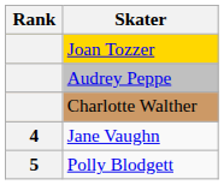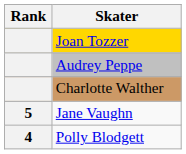 <table class="wikitable unsortable" style="text-align:left; width:30%">
 <tr>
 <th scope="col">Rank</th>
 <th scope="col">Skater</th>
 </tr>
 <tr bgcolor="gold">
 <th scope="row"></th>
 <td><a href='#'>Joan Tozzer</a></td>
 </tr>
 <tr bgcolor="silver">
 <th scope="row"></th>
 <td><a href='#'>Audrey Peppe</a></td>
 </tr>
 <tr bgcolor="cc9966">
 <th scope="row"></th>
 <td>Charlotte Walther</td>
 </tr>
 <tr>
-<th scope="row">4</th>
+<th scope="row">5</th>
 <td><a href='#'>Jane Vaughn</a></td>
 </tr>
 <tr>
-<th scope="row">5</th>
+<th scope="row">4</th>
 <td><a href='#'>Polly Blodgett</a></td>
 </tr>
 </table>
